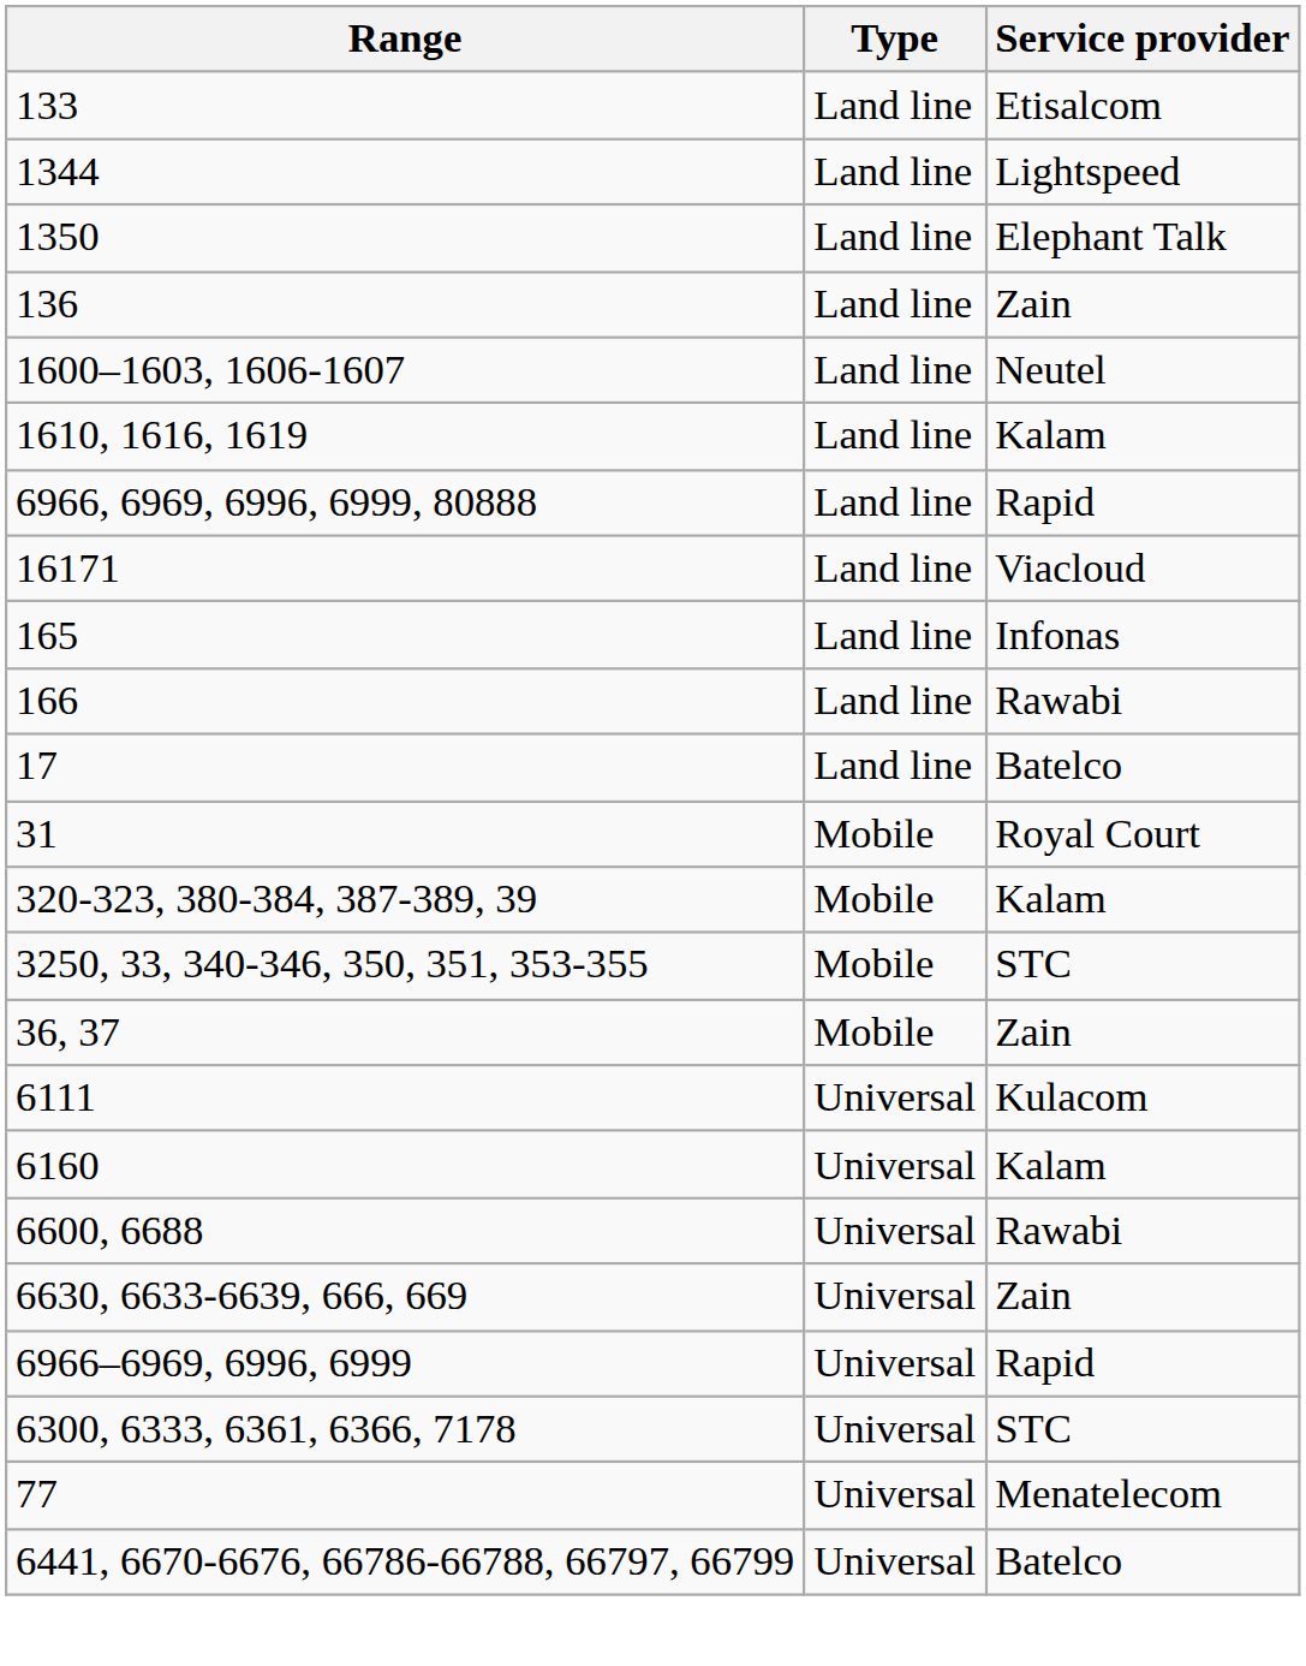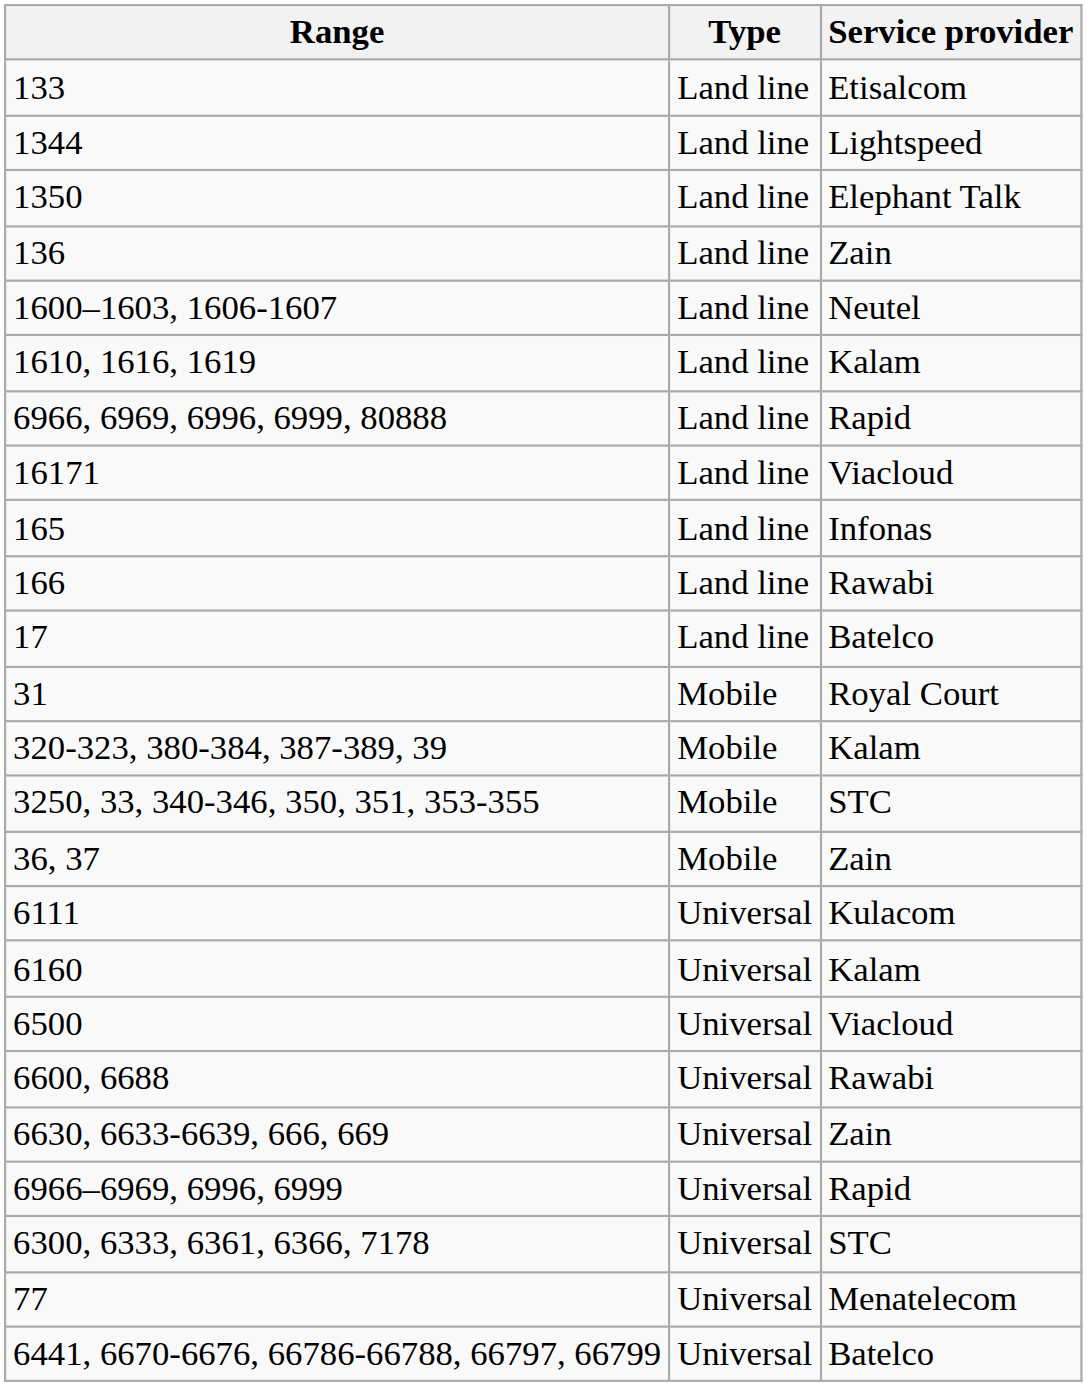 <table class="wikitable">
 <tr>
 <th>Range</th>
 <th>Type</th>
 <th>Service provider </th>
 </tr>
 <tr>
 <td>133</td>
 <td>Land line</td>
 <td>Etisalcom </td>
 </tr>
 <tr>
 <td>1344</td>
 <td>Land line</td>
 <td>Lightspeed</td>
 </tr>
 <tr>
 <td>1350</td>
 <td>Land line</td>
 <td>Elephant Talk</td>
 </tr>
 <tr>
 <td>136</td>
 <td>Land line</td>
 <td>Zain </td>
 </tr>
 <tr>
 <td>1600–1603, 1606-1607</td>
 <td>Land line</td>
 <td>Neutel</td>
 </tr>
 <tr>
 <td>1610, 1616, 1619</td>
 <td>Land line</td>
 <td>Kalam</td>
 </tr>
 <tr>
 <td>6966, 6969, 6996, 6999, 80888</td>
 <td>Land line</td>
 <td>Rapid</td>
 </tr>
 <tr>
 <td>16171</td>
 <td>Land line</td>
 <td>Viacloud</td>
 </tr>
 <tr>
 <td>165</td>
 <td>Land line</td>
 <td>Infonas</td>
 </tr>
 <tr>
 <td>166</td>
 <td>Land line</td>
 <td>Rawabi</td>
 </tr>
 <tr>
 <td>17</td>
 <td>Land line</td>
 <td>Batelco</td>
 </tr>
 <tr>
 <td>31</td>
 <td>Mobile</td>
 <td>Royal Court</td>
 </tr>
 <tr>
 <td>320-323, 380-384, 387-389, 39</td>
 <td>Mobile</td>
 <td>Kalam</td>
 </tr>
 <tr>
 <td>3250, 33, 340-346, 350, 351, 353-355</td>
 <td>Mobile</td>
 <td>STC</td>
 </tr>
 <tr>
 <td>36, 37</td>
 <td>Mobile</td>
 <td>Zain</td>
 </tr>
 <tr>
 <td>6111</td>
 <td>Universal</td>
 <td>Kulacom</td>
 </tr>
 <tr>
 <td>6160</td>
 <td>Universal</td>
 <td>Kalam</td>
 </tr>
 <tr>
+<td>6500</td>
+<td>Universal</td>
+<td>Viacloud</td>
+</tr>
+<tr>
 <td>6600, 6688</td>
 <td>Universal</td>
 <td>Rawabi</td>
 </tr>
 <tr>
 <td>6630, 6633-6639, 666, 669</td>
 <td>Universal</td>
 <td>Zain</td>
 </tr>
 <tr>
 <td>6966–6969, 6996, 6999</td>
 <td>Universal</td>
 <td>Rapid</td>
 </tr>
 <tr>
 <td>6300, 6333, 6361, 6366, 7178</td>
 <td>Universal</td>
 <td>STC</td>
 </tr>
 <tr>
 <td>77</td>
 <td>Universal</td>
 <td>Menatelecom</td>
 </tr>
 <tr>
 <td>6441, 6670-6676, 66786-66788, 66797, 66799</td>
 <td>Universal</td>
 <td>Batelco</td>
 </tr>
 </table>
